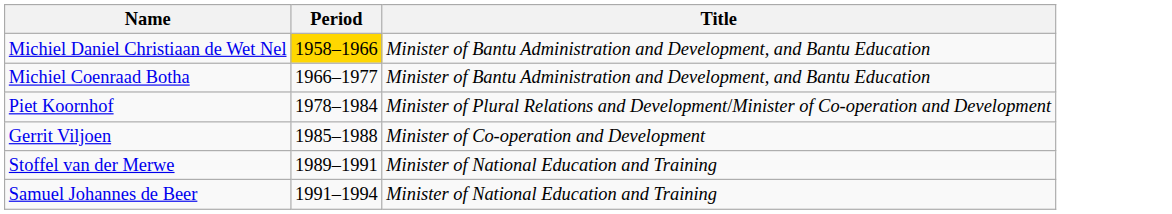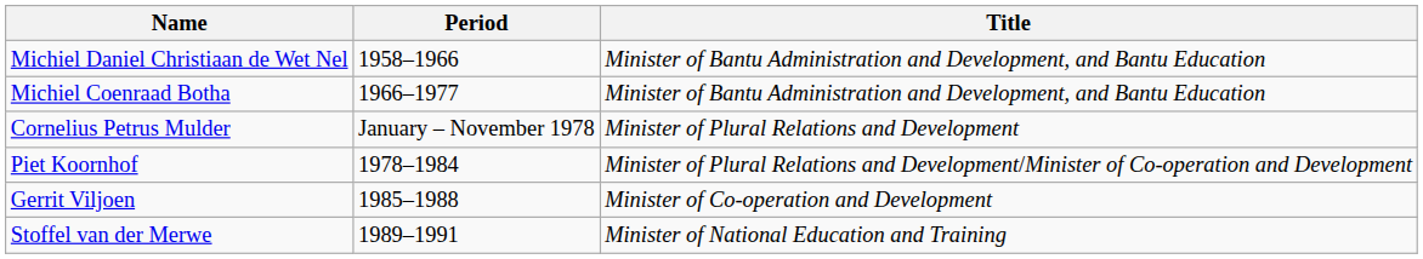 <table class="wikitable">
 <tr>
 <th>Name</th>
 <th>Period</th>
 <th>Title</th>
 </tr>
 <tr>
 <td><a href='#'>Michiel Daniel Christiaan de Wet Nel</a></td>
-<td style="background: gold;">1958–1966</td>
+<td>1958–1966</td>
 <td><em>Minister of Bantu Administration and Development, and Bantu Education</em></td>
 </tr>
 <tr>
 <td><a href='#'>Michiel Coenraad Botha</a></td>
 <td>1966–1977</td>
 <td><em>Minister of Bantu Administration and Development, and Bantu Education</em></td>
+</tr>
+<tr>
+<td><a href='#'>Cornelius Petrus Mulder</a></td>
+<td>January – November 1978</td>
+<td><em>Minister of Plural Relations and Development</em></td>
 </tr>
 <tr>
 <td><a href='#'>Piet Koornhof</a></td>
 <td>1978–1984</td>
 <td><em>Minister of Plural Relations and Development</em>/<em>Minister of Co-operation and Development</em></td>
 </tr>
 <tr>
 <td><a href='#'>Gerrit Viljoen</a></td>
 <td>1985–1988</td>
 <td><em>Minister of Co-operation and Development</em></td>
 </tr>
 <tr>
 <td><a href='#'>Stoffel van der Merwe</a></td>
 <td>1989–1991</td>
 <td><em>Minister of National Education and Training</em></td>
 </tr>
-<tr>
-<td><a href='#'>Samuel Johannes de Beer</a></td>
-<td>1991–1994</td>
-<td><em>Minister of National Education and Training</em></td>
-</tr>
 </table>
